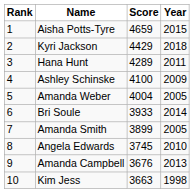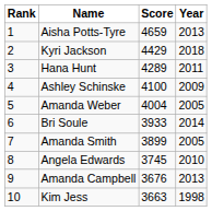 <table class="wikitable">
 <tr>
 <th style="background:white">Rank</th>
 <th style="background:white">Name</th>
 <th style="background:white">Score</th>
 <th style="background:white">Year</th>
 </tr>
 <tr>
 <td>1</td>
 <td>Aisha Potts-Tyre</td>
 <td>4659</td>
-<td>2015</td>
+<td>2013</td>
 </tr>
 <tr>
 <td>2</td>
 <td>Kyri Jackson</td>
 <td>4429</td>
 <td>2018</td>
 </tr>
 <tr>
 <td>3</td>
 <td>Hana Hunt</td>
 <td>4289</td>
 <td>2011</td>
 </tr>
 <tr>
 <td>4</td>
 <td>Ashley Schinske</td>
 <td>4100</td>
 <td>2009</td>
 </tr>
 <tr>
 <td>5</td>
 <td>Amanda Weber</td>
 <td>4004</td>
 <td>2005</td>
 </tr>
 <tr>
 <td>6</td>
 <td>Bri Soule</td>
 <td>3933</td>
 <td>2014</td>
 </tr>
 <tr>
 <td>7</td>
 <td>Amanda Smith</td>
 <td>3899</td>
 <td>2005</td>
 </tr>
 <tr>
 <td>8</td>
 <td>Angela Edwards</td>
 <td>3745</td>
 <td>2010</td>
 </tr>
 <tr>
 <td>9</td>
 <td>Amanda Campbell</td>
 <td>3676</td>
 <td>2013</td>
 </tr>
 <tr>
 <td>10</td>
 <td>Kim Jess</td>
 <td>3663</td>
 <td>1998</td>
 </tr>
 </table>
